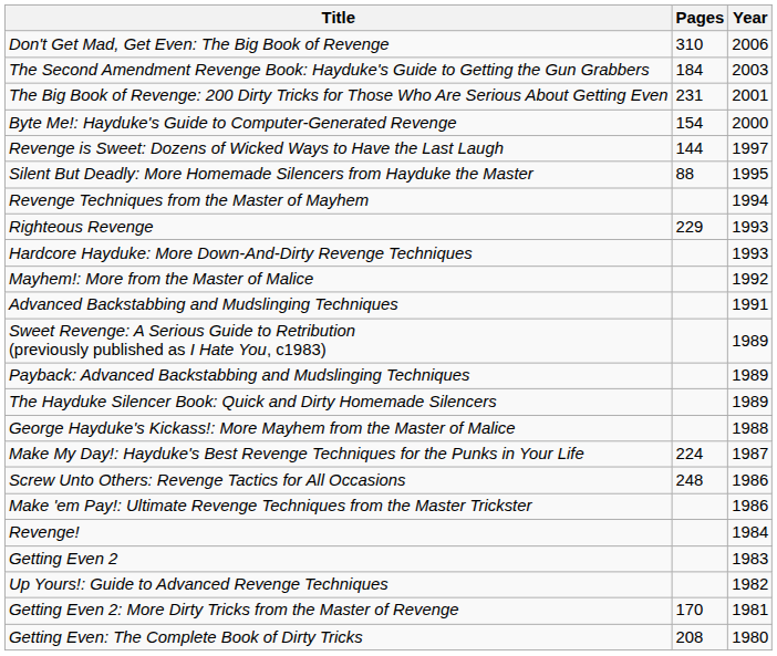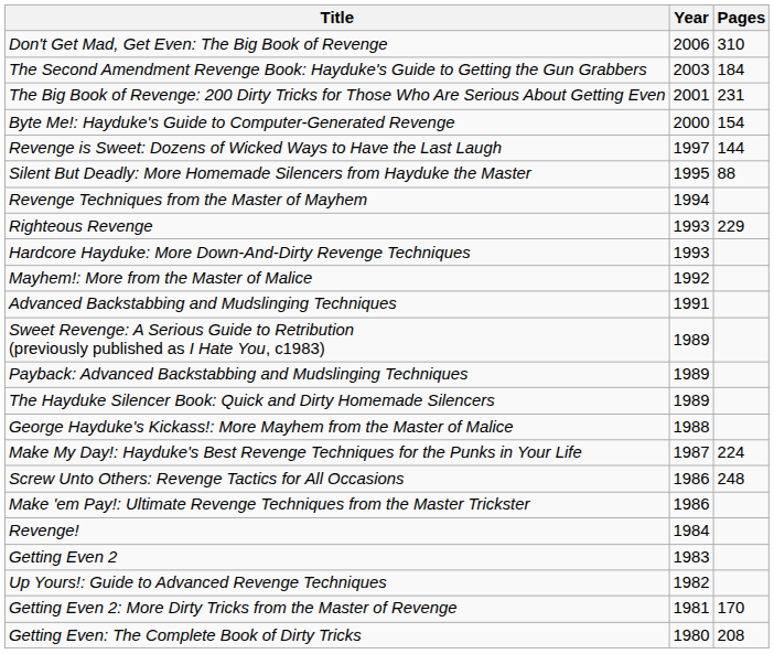 <table class="wikitable">
 <tr>
 <th>Title</th>
+<th>Year</th>
 <th>Pages</th>
-<th>Year</th>
 </tr>
 <tr>
 <td><em>Don't Get Mad, Get Even: The Big Book of Revenge</em></td>
+<td>2006</td>
 <td>310</td>
-<td>2006</td>
 </tr>
 <tr>
 <td><em>The Second Amendment Revenge Book: Hayduke's Guide to Getting the Gun Grabbers</em></td>
+<td>2003</td>
 <td>184</td>
-<td>2003</td>
 </tr>
 <tr>
 <td><em>The Big Book of Revenge: 200 Dirty Tricks for Those Who Are Serious About Getting Even</em></td>
+<td>2001</td>
 <td>231</td>
-<td>2001</td>
 </tr>
 <tr>
 <td><em>Byte Me!: Hayduke's Guide to Computer-Generated Revenge</em></td>
+<td>2000</td>
 <td>154</td>
-<td>2000</td>
 </tr>
 <tr>
 <td><em>Revenge is Sweet: Dozens of Wicked Ways to Have the Last Laugh</em></td>
+<td>1997</td>
 <td>144</td>
-<td>1997</td>
 </tr>
 <tr>
 <td><em>Silent But Deadly: More Homemade Silencers from Hayduke the Master</em></td>
+<td>1995</td>
 <td>88</td>
-<td>1995</td>
 </tr>
 <tr>
 <td><em>Revenge Techniques from the Master of Mayhem</em></td>
+<td>1994</td>
 <td></td>
-<td>1994</td>
 </tr>
 <tr>
 <td><em>Righteous Revenge</em></td>
+<td>1993</td>
 <td>229</td>
-<td>1993</td>
 </tr>
 <tr>
 <td><em>Hardcore Hayduke: More Down-And-Dirty Revenge Techniques</em></td>
+<td>1993</td>
 <td></td>
-<td>1993</td>
 </tr>
 <tr>
 <td><em>Mayhem!: More from the Master of Malice</em></td>
+<td>1992</td>
 <td></td>
-<td>1992</td>
 </tr>
 <tr>
 <td><em>Advanced Backstabbing and Mudslinging Techniques</em></td>
+<td>1991</td>
 <td></td>
-<td>1991</td>
 </tr>
 <tr>
 <td><em>Sweet Revenge: A Serious Guide to Retribution</em><br>(previously published as <em>I Hate You</em>, c1983)</td>
+<td>1989</td>
 <td></td>
-<td>1989</td>
 </tr>
 <tr>
 <td><em>Payback: Advanced Backstabbing and Mudslinging Techniques</em></td>
+<td>1989</td>
 <td></td>
-<td>1989</td>
 </tr>
 <tr>
 <td><em>The Hayduke Silencer Book: Quick and Dirty Homemade Silencers</em></td>
+<td>1989</td>
 <td></td>
-<td>1989</td>
 </tr>
 <tr>
 <td><em>George Hayduke's Kickass!: More Mayhem from the Master of Malice</em></td>
+<td>1988</td>
 <td></td>
-<td>1988</td>
 </tr>
 <tr>
 <td><em>Make My Day!: Hayduke's Best Revenge Techniques for the Punks in Your Life</em></td>
+<td>1987</td>
 <td>224</td>
-<td>1987</td>
 </tr>
 <tr>
 <td><em>Screw Unto Others: Revenge Tactics for All Occasions</em></td>
+<td>1986</td>
 <td>248</td>
-<td>1986</td>
 </tr>
 <tr>
 <td><em>Make 'em Pay!: Ultimate Revenge Techniques from the Master Trickster</em></td>
+<td>1986</td>
 <td></td>
-<td>1986</td>
 </tr>
 <tr>
 <td><em>Revenge!</em></td>
+<td>1984</td>
 <td></td>
-<td>1984</td>
 </tr>
 <tr>
 <td><em>Getting Even 2</em></td>
+<td>1983</td>
 <td></td>
-<td>1983</td>
 </tr>
 <tr>
 <td><em>Up Yours!: Guide to Advanced Revenge Techniques</em></td>
+<td>1982</td>
 <td></td>
-<td>1982</td>
 </tr>
 <tr>
 <td><em>Getting Even 2: More Dirty Tricks from the Master of Revenge</em></td>
+<td>1981</td>
 <td>170</td>
-<td>1981</td>
 </tr>
 <tr>
 <td><em>Getting Even: The Complete Book of Dirty Tricks</em></td>
+<td>1980</td>
 <td>208</td>
-<td>1980</td>
 </tr>
 </table>
